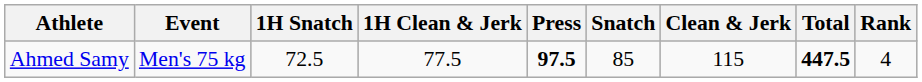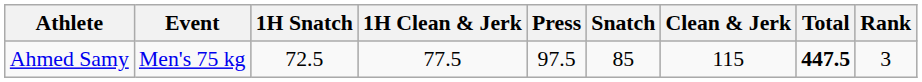 <table class="wikitable" style="font-size:90%">
 <tr>
 <th>Athlete</th>
 <th>Event</th>
 <th>1H Snatch</th>
 <th>1H Clean & Jerk</th>
 <th>Press</th>
 <th>Snatch</th>
 <th>Clean & Jerk</th>
 <th>Total</th>
 <th>Rank</th>
 </tr>
 <tr align=center>
 <td align=left><a href='#'>Ahmed Samy</a></td>
 <td align=left><a href='#'>Men's 75 kg</a></td>
 <td>72.5</td>
 <td>77.5</td>
-<td><strong>97.5</strong></td>
+<td>97.5</td>
 <td>85</td>
 <td>115</td>
 <td><strong>447.5</strong></td>
-<td>4</td>
+<td>3</td>
 </tr>
 </table>
